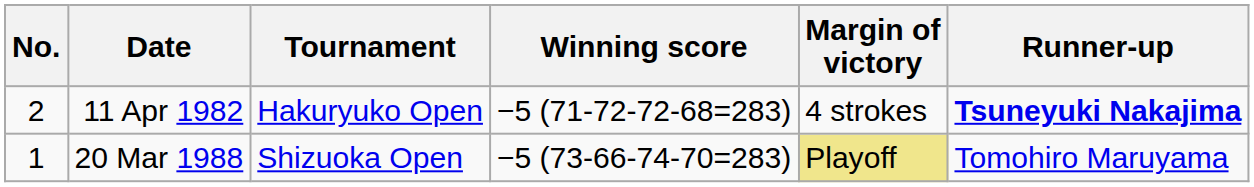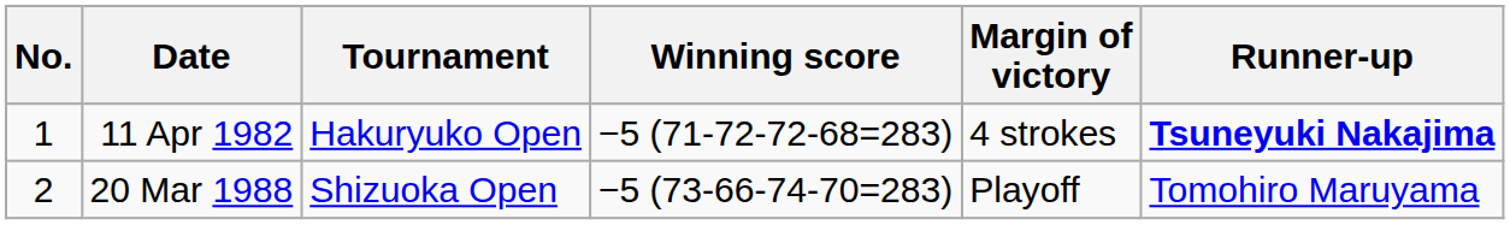 <table class="wikitable" style="font-size:95%;">
 <tr>
 <th>No.</th>
 <th>Date</th>
 <th>Tournament</th>
 <th>Winning score</th>
 <th>Margin of<br>victory</th>
 <th>Runner-up</th>
 </tr>
 <tr>
-<td align=center>2</td>
+<td align=center>1</td>
 <td align=right>11 Apr <a href='#'>1982</a></td>
 <td><a href='#'>Hakuryuko Open</a></td>
 <td>−5 (71-72-72-68=283)</td>
 <td>4 strokes</td>
 <td><strong> <a href='#'>Tsuneyuki Nakajima</a></strong></td>
 </tr>
 <tr>
-<td align=center>1</td>
+<td align=center>2</td>
 <td align=right>20 Mar <a href='#'>1988</a></td>
 <td><a href='#'>Shizuoka Open</a></td>
 <td>−5 (73-66-74-70=283)</td>
-<td style="background: khaki;">Playoff</td>
+<td>Playoff</td>
 <td> <a href='#'>Tomohiro Maruyama</a></td>
 </tr>
 </table>
